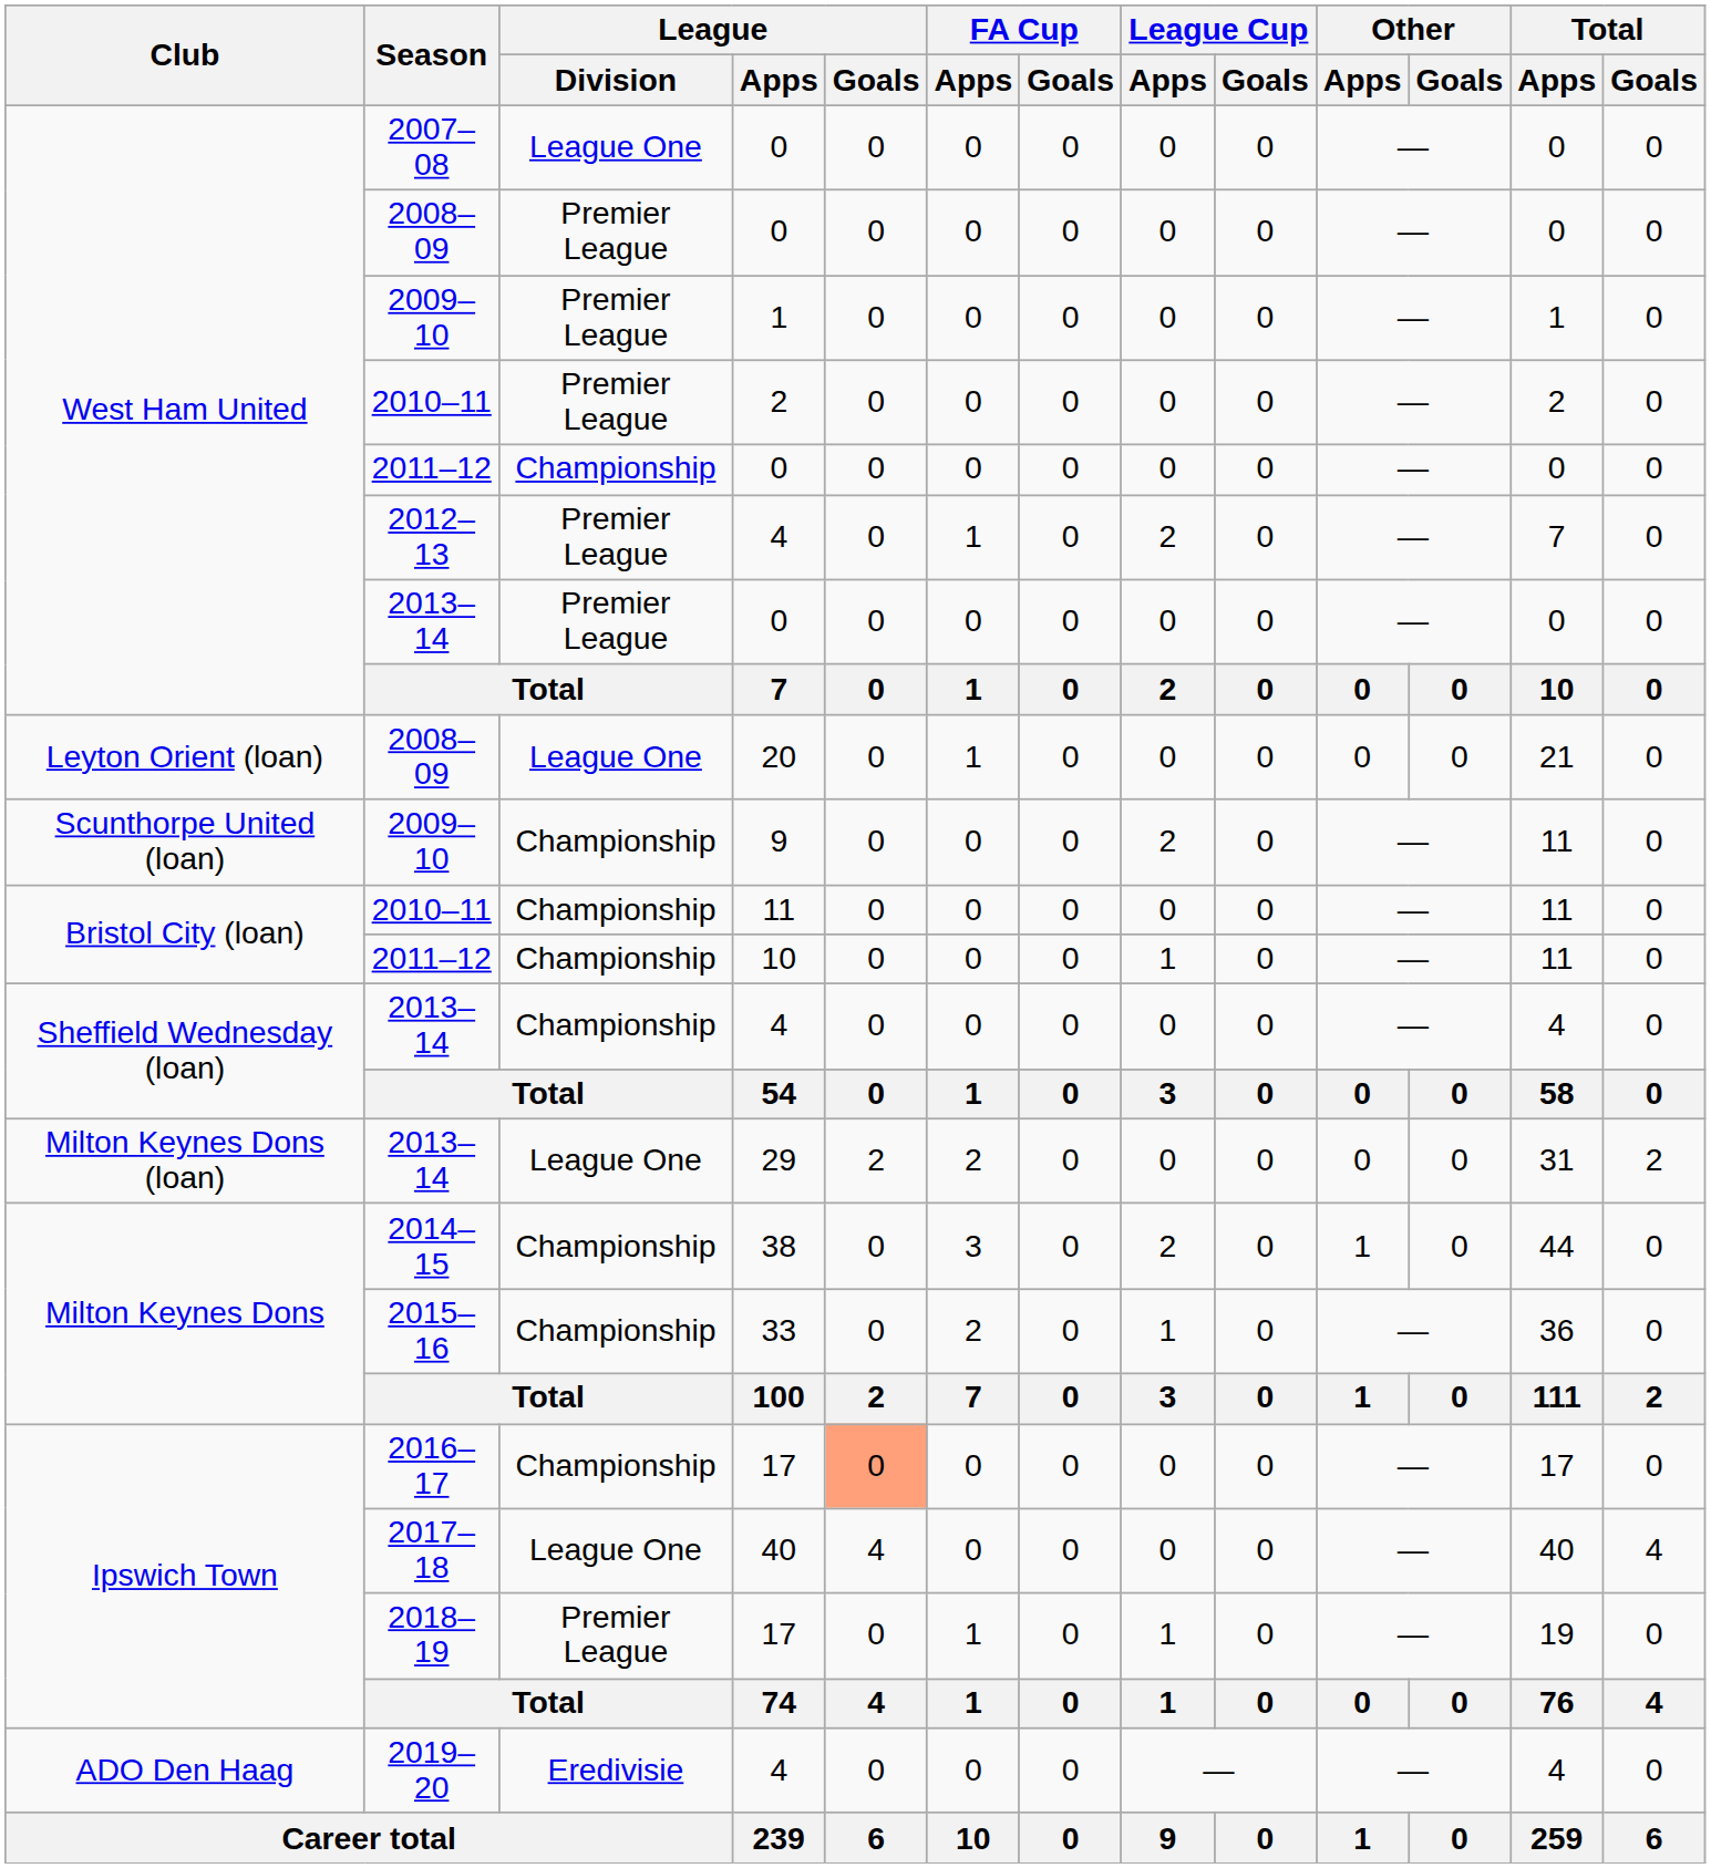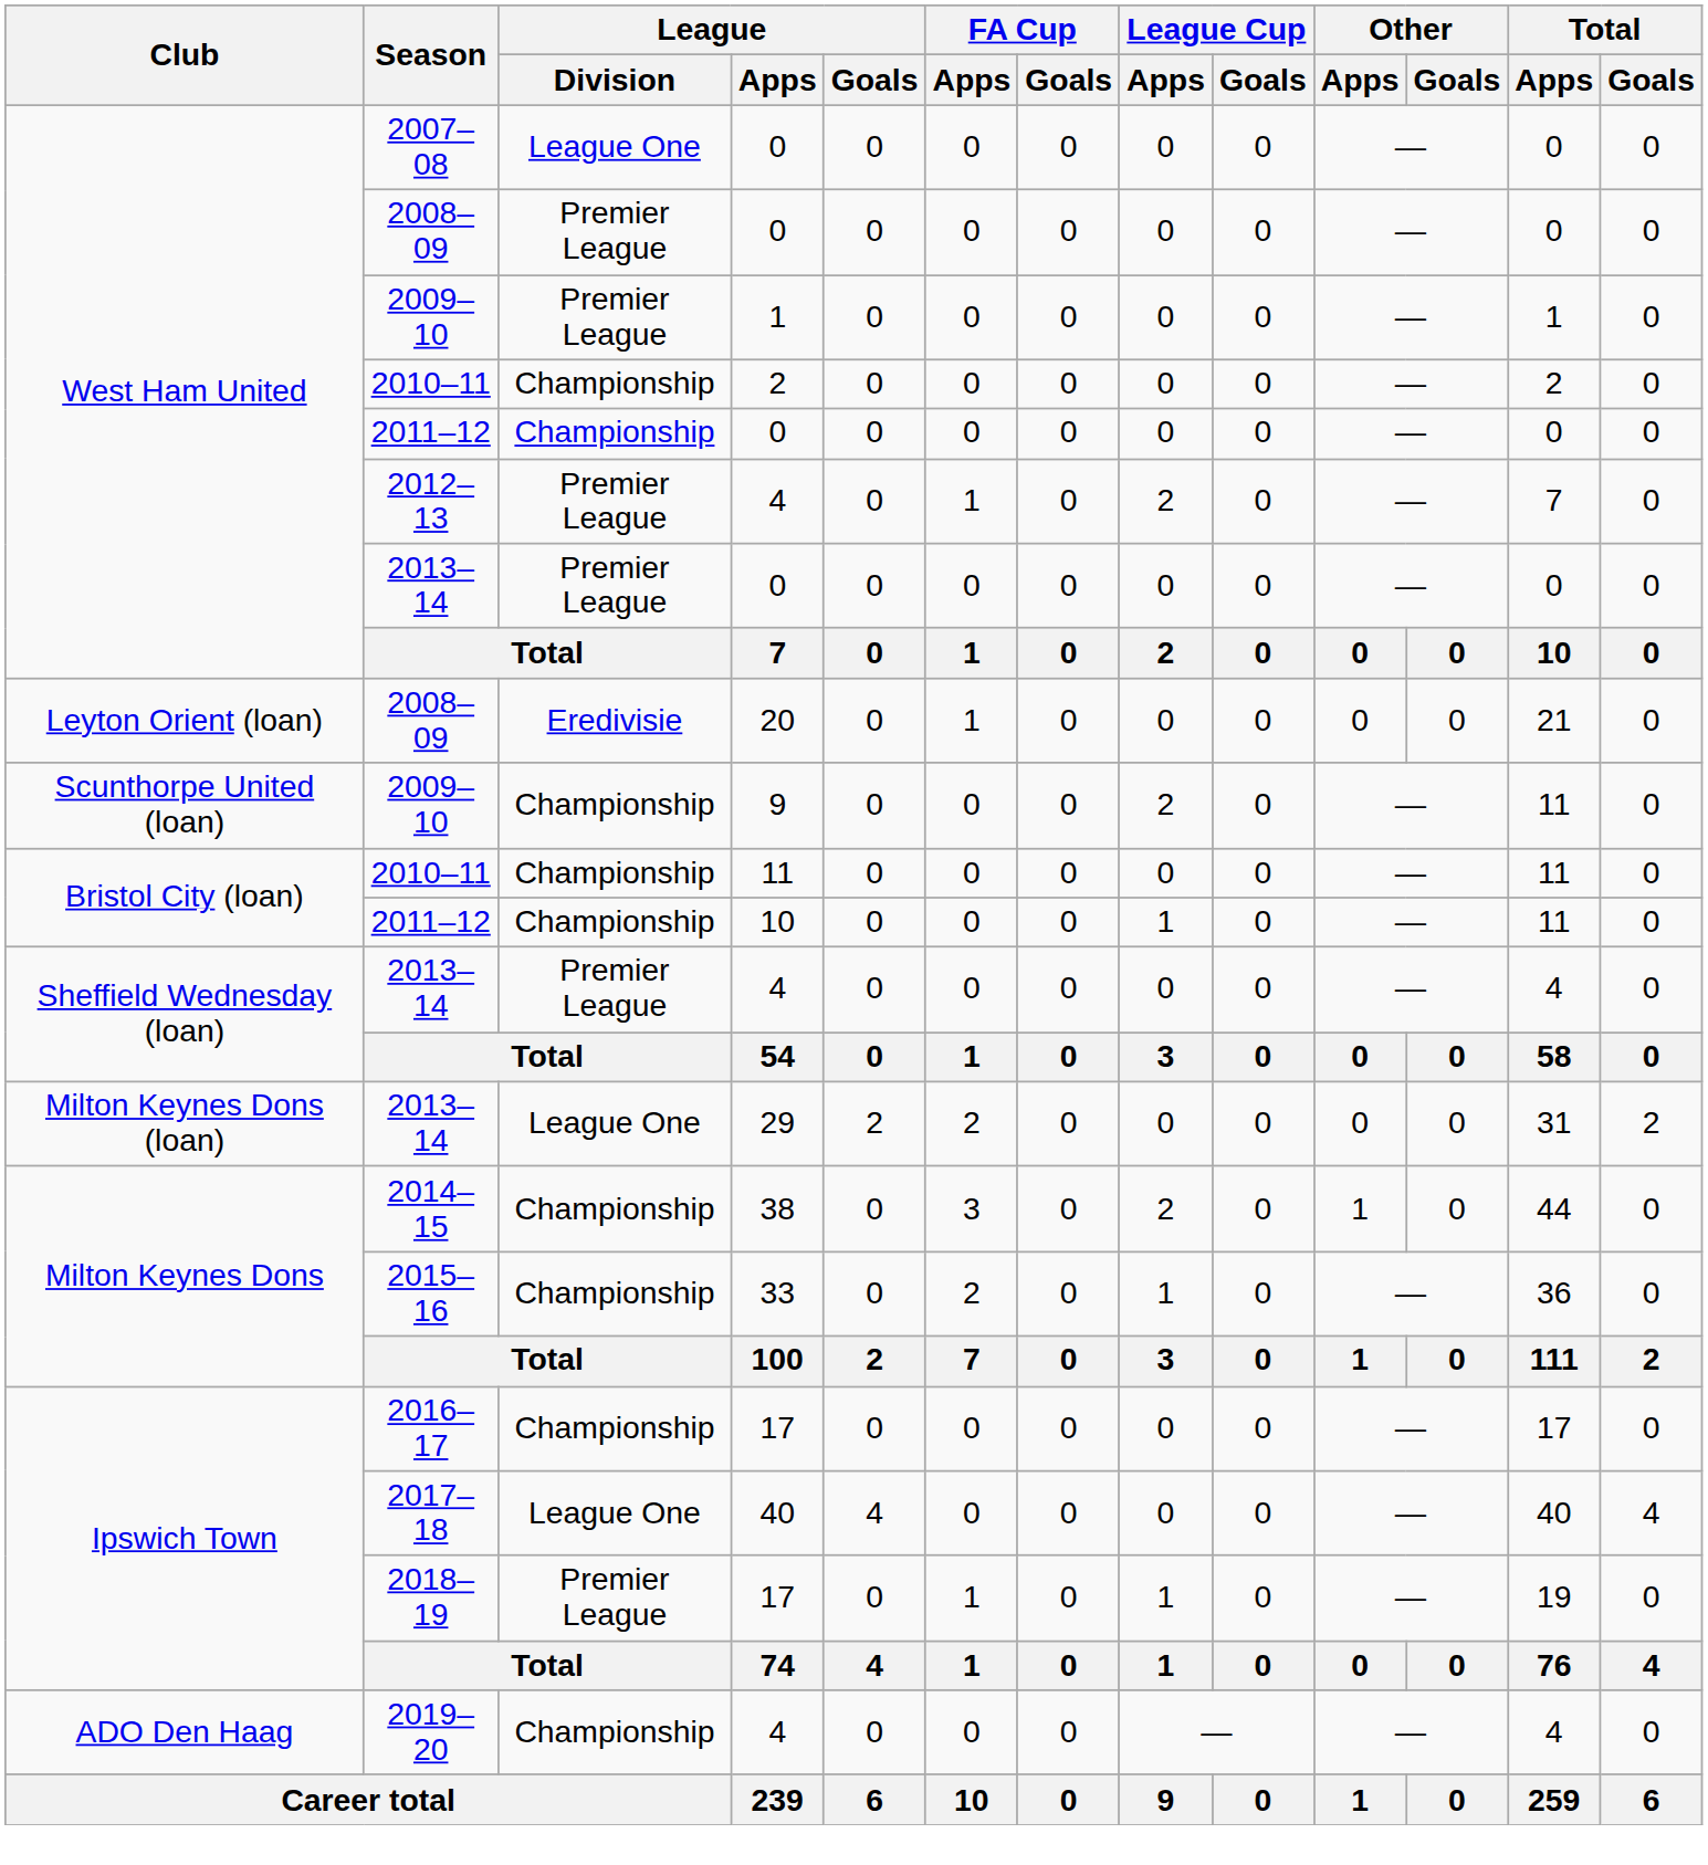 <table class="wikitable" style="text-align: center;">
 <tr>
 <th rowspan="2">Club</th>
 <th rowspan="2">Season</th>
 <th colspan="3">League</th>
 <th colspan="2"><a href='#'>FA Cup</a></th>
 <th colspan="2"><a href='#'>League Cup</a></th>
 <th colspan="2">Other</th>
 <th colspan="2">Total</th>
 </tr>
 <tr>
 <th>Division</th>
 <th>Apps</th>
 <th>Goals</th>
 <th>Apps</th>
 <th>Goals</th>
 <th>Apps</th>
 <th>Goals</th>
 <th>Apps</th>
 <th>Goals</th>
 <th>Apps</th>
 <th>Goals</th>
 </tr>
 <tr>
 <td rowspan="8"><a href='#'>West Ham United</a></td>
 <td><a href='#'>2007–08</a></td>
 <td><a href='#'>League One</a></td>
 <td>0</td>
 <td>0</td>
 <td>0</td>
 <td>0</td>
 <td>0</td>
 <td>0</td>
 <td colspan="2">—</td>
 <td>0</td>
 <td>0</td>
 </tr>
 <tr>
 <td><a href='#'>2008–09</a></td>
 <td>Premier League</td>
 <td>0</td>
 <td>0</td>
 <td>0</td>
 <td>0</td>
 <td>0</td>
 <td>0</td>
 <td colspan="2">—</td>
 <td>0</td>
 <td>0</td>
 </tr>
 <tr>
 <td><a href='#'>2009–10</a></td>
 <td>Premier League</td>
 <td>1</td>
 <td>0</td>
 <td>0</td>
 <td>0</td>
 <td>0</td>
 <td>0</td>
 <td colspan="2">—</td>
 <td>1</td>
 <td>0</td>
 </tr>
 <tr>
 <td><a href='#'>2010–11</a></td>
-<td>Premier League</td>
+<td>Championship</td>
 <td>2</td>
 <td>0</td>
 <td>0</td>
 <td>0</td>
 <td>0</td>
 <td>0</td>
 <td colspan="2">—</td>
 <td>2</td>
 <td>0</td>
 </tr>
 <tr>
 <td><a href='#'>2011–12</a></td>
 <td><a href='#'>Championship</a></td>
 <td>0</td>
 <td>0</td>
 <td>0</td>
 <td>0</td>
 <td>0</td>
 <td>0</td>
 <td colspan="2">—</td>
 <td>0</td>
 <td>0</td>
 </tr>
 <tr>
 <td><a href='#'>2012–13</a></td>
 <td>Premier League</td>
 <td>4</td>
 <td>0</td>
 <td>1</td>
 <td>0</td>
 <td>2</td>
 <td>0</td>
 <td colspan="2">—</td>
 <td>7</td>
 <td>0</td>
 </tr>
 <tr>
 <td><a href='#'>2013–14</a></td>
 <td>Premier League</td>
 <td>0</td>
 <td>0</td>
 <td>0</td>
 <td>0</td>
 <td>0</td>
 <td>0</td>
 <td colspan="2">—</td>
 <td>0</td>
 <td>0</td>
 </tr>
 <tr>
 <th colspan="2">Total</th>
 <th>7</th>
 <th>0</th>
 <th>1</th>
 <th>0</th>
 <th>2</th>
 <th>0</th>
 <th>0</th>
 <th>0</th>
 <th>10</th>
 <th>0</th>
 </tr>
 <tr>
 <td><a href='#'>Leyton Orient</a> (loan)</td>
 <td><a href='#'>2008–09</a></td>
-<td><a href='#'>League One</a></td>
+<td><a href='#'>Eredivisie</a></td>
 <td>20</td>
 <td>0</td>
 <td>1</td>
 <td>0</td>
 <td>0</td>
 <td>0</td>
 <td>0</td>
 <td>0</td>
 <td>21</td>
 <td>0</td>
 </tr>
 <tr>
 <td><a href='#'>Scunthorpe United</a> (loan)</td>
 <td><a href='#'>2009–10</a></td>
 <td>Championship</td>
 <td>9</td>
 <td>0</td>
 <td>0</td>
 <td>0</td>
 <td>2</td>
 <td>0</td>
 <td colspan="2">—</td>
 <td>11</td>
 <td>0</td>
 </tr>
 <tr>
 <td rowspan="2"><a href='#'>Bristol City</a> (loan)</td>
 <td><a href='#'>2010–11</a></td>
 <td>Championship</td>
 <td>11</td>
 <td>0</td>
 <td>0</td>
 <td>0</td>
 <td>0</td>
 <td>0</td>
 <td colspan="2">—</td>
 <td>11</td>
 <td>0</td>
 </tr>
 <tr>
 <td><a href='#'>2011–12</a></td>
 <td>Championship</td>
 <td>10</td>
 <td>0</td>
 <td>0</td>
 <td>0</td>
 <td>1</td>
 <td>0</td>
 <td colspan="2">—</td>
 <td>11</td>
 <td>0</td>
 </tr>
 <tr>
 <td rowspan="2"><a href='#'>Sheffield Wednesday</a> (loan)</td>
 <td><a href='#'>2013–14</a></td>
-<td>Championship</td>
+<td>Premier League</td>
 <td>4</td>
 <td>0</td>
 <td>0</td>
 <td>0</td>
 <td>0</td>
 <td>0</td>
 <td colspan="2">—</td>
 <td>4</td>
 <td>0</td>
 </tr>
 <tr>
 <th colspan="2">Total</th>
 <th>54</th>
 <th>0</th>
 <th>1</th>
 <th>0</th>
 <th>3</th>
 <th>0</th>
 <th>0</th>
 <th>0</th>
 <th>58</th>
 <th>0</th>
 </tr>
 <tr>
 <td><a href='#'>Milton Keynes Dons</a> (loan)</td>
 <td><a href='#'>2013–14</a></td>
 <td>League One</td>
 <td>29</td>
 <td>2</td>
 <td>2</td>
 <td>0</td>
 <td>0</td>
 <td>0</td>
 <td>0</td>
 <td>0</td>
 <td>31</td>
 <td>2</td>
 </tr>
 <tr>
 <td rowspan="3"><a href='#'>Milton Keynes Dons</a></td>
 <td><a href='#'>2014–15</a></td>
 <td>Championship</td>
 <td>38</td>
 <td>0</td>
 <td>3</td>
 <td>0</td>
 <td>2</td>
 <td>0</td>
 <td>1</td>
 <td>0</td>
 <td>44</td>
 <td>0</td>
 </tr>
 <tr>
 <td><a href='#'>2015–16</a></td>
 <td>Championship</td>
 <td>33</td>
 <td>0</td>
 <td>2</td>
 <td>0</td>
 <td>1</td>
 <td>0</td>
 <td colspan="2">—</td>
 <td>36</td>
 <td>0</td>
 </tr>
 <tr>
 <th colspan="2">Total</th>
 <th>100</th>
 <th>2</th>
 <th>7</th>
 <th>0</th>
 <th>3</th>
 <th>0</th>
 <th>1</th>
 <th>0</th>
 <th>111</th>
 <th>2</th>
 </tr>
 <tr>
 <td rowspan="4"><a href='#'>Ipswich Town</a></td>
 <td><a href='#'>2016–17</a></td>
 <td>Championship</td>
 <td>17</td>
-<td style="background: lightsalmon;">0</td>
+<td>0</td>
 <td>0</td>
 <td>0</td>
 <td>0</td>
 <td>0</td>
 <td colspan="2">—</td>
 <td>17</td>
 <td>0</td>
 </tr>
 <tr>
 <td><a href='#'>2017–18</a></td>
 <td>League One</td>
 <td>40</td>
 <td>4</td>
 <td>0</td>
 <td>0</td>
 <td>0</td>
 <td>0</td>
 <td colspan="2">—</td>
 <td>40</td>
 <td>4</td>
 </tr>
 <tr>
 <td><a href='#'>2018–19</a></td>
 <td>Premier League</td>
 <td>17</td>
 <td>0</td>
 <td>1</td>
 <td>0</td>
 <td>1</td>
 <td>0</td>
 <td colspan="2">—</td>
 <td>19</td>
 <td>0</td>
 </tr>
 <tr>
 <th colspan="2">Total</th>
 <th>74</th>
 <th>4</th>
 <th>1</th>
 <th>0</th>
 <th>1</th>
 <th>0</th>
 <th>0</th>
 <th>0</th>
 <th>76</th>
 <th>4</th>
 </tr>
 <tr>
 <td><a href='#'>ADO Den Haag</a></td>
 <td><a href='#'>2019–20</a></td>
-<td><a href='#'>Eredivisie</a></td>
+<td>Championship</td>
 <td>4</td>
 <td>0</td>
 <td>0</td>
 <td>0</td>
 <td colspan="2">—</td>
 <td colspan="2">—</td>
 <td>4</td>
 <td>0</td>
 </tr>
 <tr>
 <th colspan="3">Career total</th>
 <th>239</th>
 <th>6</th>
 <th>10</th>
 <th>0</th>
 <th>9</th>
 <th>0</th>
 <th>1</th>
 <th>0</th>
 <th>259</th>
 <th>6</th>
 </tr>
 </table>
